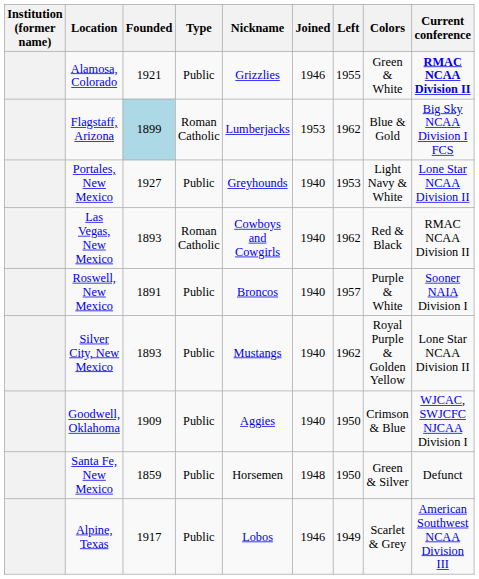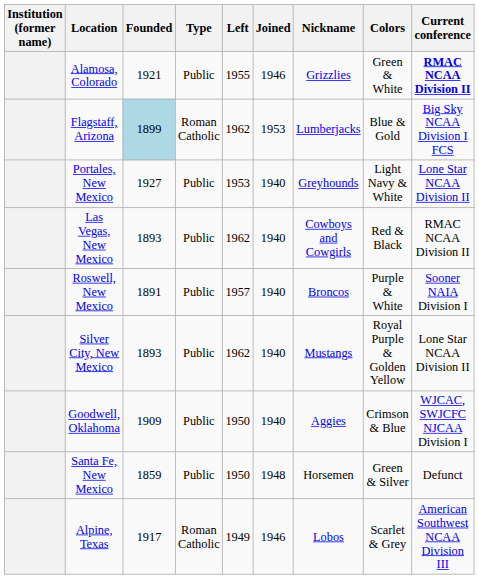 <table class="wikitable sortable" style="text-align:center">
 <tr>
 <th>Institution<br>(former name)</th>
 <th>Location</th>
 <th>Founded</th>
 <th>Type</th>
+<th>Left</th>
+<th>Joined</th>
 <th>Nickname</th>
-<th>Joined</th>
-<th>Left</th>
 <th>Colors</th>
 <th>Current<br>conference</th>
 </tr>
 <tr>
 <th></th>
 <td><a href='#'>Alamosa, Colorado</a></td>
 <td>1921</td>
 <td>Public</td>
+<td>1955</td>
+<td>1946</td>
 <td><a href='#'>Grizzlies</a></td>
-<td>1946</td>
-<td>1955</td>
 <td>Green & White<br> </td>
 <td><strong><a href='#'>RMAC</a><br><a href='#'>NCAA Division II</a></strong></td>
 </tr>
 <tr>
 <th></th>
 <td><a href='#'>Flagstaff, Arizona</a></td>
 <td style="background: lightblue;">1899</td>
 <td>Roman Catholic</td>
+<td>1962</td>
+<td>1953</td>
 <td><a href='#'>Lumberjacks</a></td>
-<td>1953</td>
-<td>1962</td>
 <td>Blue & Gold<br> </td>
 <td><a href='#'>Big Sky</a><br><a href='#'>NCAA Division I FCS</a></td>
 </tr>
 <tr>
 <th></th>
 <td><a href='#'>Portales, New Mexico</a></td>
 <td>1927</td>
 <td>Public</td>
+<td>1953</td>
+<td>1940</td>
 <td><a href='#'>Greyhounds</a></td>
-<td>1940</td>
-<td>1953</td>
 <td>Light Navy & White<br> </td>
 <td><a href='#'>Lone Star</a><br><a href='#'>NCAA Division II</a></td>
 </tr>
 <tr>
 <th></th>
 <td><a href='#'>Las Vegas, New Mexico</a></td>
 <td>1893</td>
-<td>Roman Catholic</td>
+<td>Public</td>
+<td>1962</td>
+<td>1940</td>
 <td><a href='#'>Cowboys and Cowgirls</a></td>
-<td>1940</td>
-<td>1962</td>
 <td>Red & Black<br> </td>
 <td>RMAC<br>NCAA Division II</td>
 </tr>
 <tr>
 <th></th>
 <td><a href='#'>Roswell, New Mexico</a></td>
 <td>1891</td>
 <td>Public</td>
+<td>1957</td>
+<td>1940</td>
 <td><a href='#'>Broncos</a></td>
-<td>1940</td>
-<td>1957</td>
 <td>Purple & White<br> </td>
 <td><a href='#'>Sooner</a><br><a href='#'>NAIA</a> Division I</td>
 </tr>
 <tr>
 <th></th>
 <td><a href='#'>Silver City, New Mexico</a></td>
 <td>1893</td>
 <td>Public</td>
+<td>1962</td>
+<td>1940</td>
 <td><a href='#'>Mustangs</a></td>
-<td>1940</td>
-<td>1962</td>
 <td>Royal Purple & Golden Yellow<br> </td>
 <td>Lone Star<br>NCAA Division II</td>
 </tr>
 <tr>
 <th></th>
 <td><a href='#'>Goodwell, Oklahoma</a></td>
 <td>1909</td>
 <td>Public</td>
+<td>1950</td>
+<td>1940</td>
 <td><a href='#'>Aggies</a></td>
-<td>1940</td>
-<td>1950</td>
 <td>Crimson & Blue<br> </td>
 <td><a href='#'>WJCAC</a>, <a href='#'>SWJCFC</a><br><a href='#'>NJCAA</a> Division I</td>
 </tr>
 <tr>
 <th></th>
 <td><a href='#'>Santa Fe, New Mexico</a></td>
 <td>1859</td>
 <td>Public</td>
+<td>1950</td>
+<td>1948</td>
 <td>Horsemen</td>
-<td>1948</td>
-<td>1950</td>
 <td>Green & Silver<br> </td>
 <td>Defunct</td>
 </tr>
 <tr>
 <th></th>
 <td><a href='#'>Alpine, Texas</a></td>
 <td>1917</td>
-<td>Public</td>
+<td>Roman Catholic</td>
+<td>1949</td>
+<td>1946</td>
 <td><a href='#'>Lobos</a></td>
-<td>1946</td>
-<td>1949</td>
 <td>Scarlet & Grey<br> </td>
 <td><a href='#'>American Southwest</a><br><a href='#'>NCAA Division III</a></td>
 </tr>
 </table>
